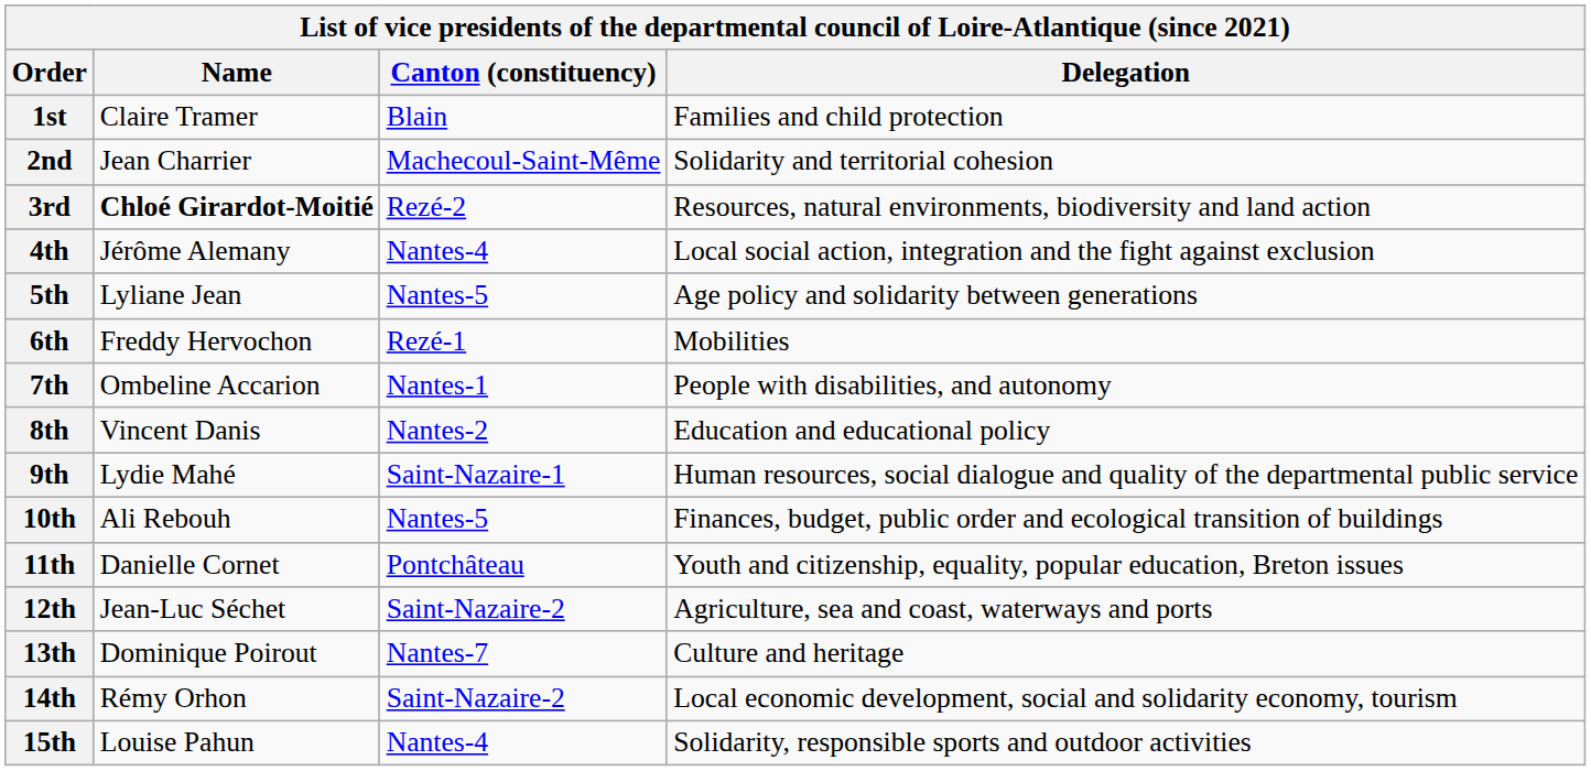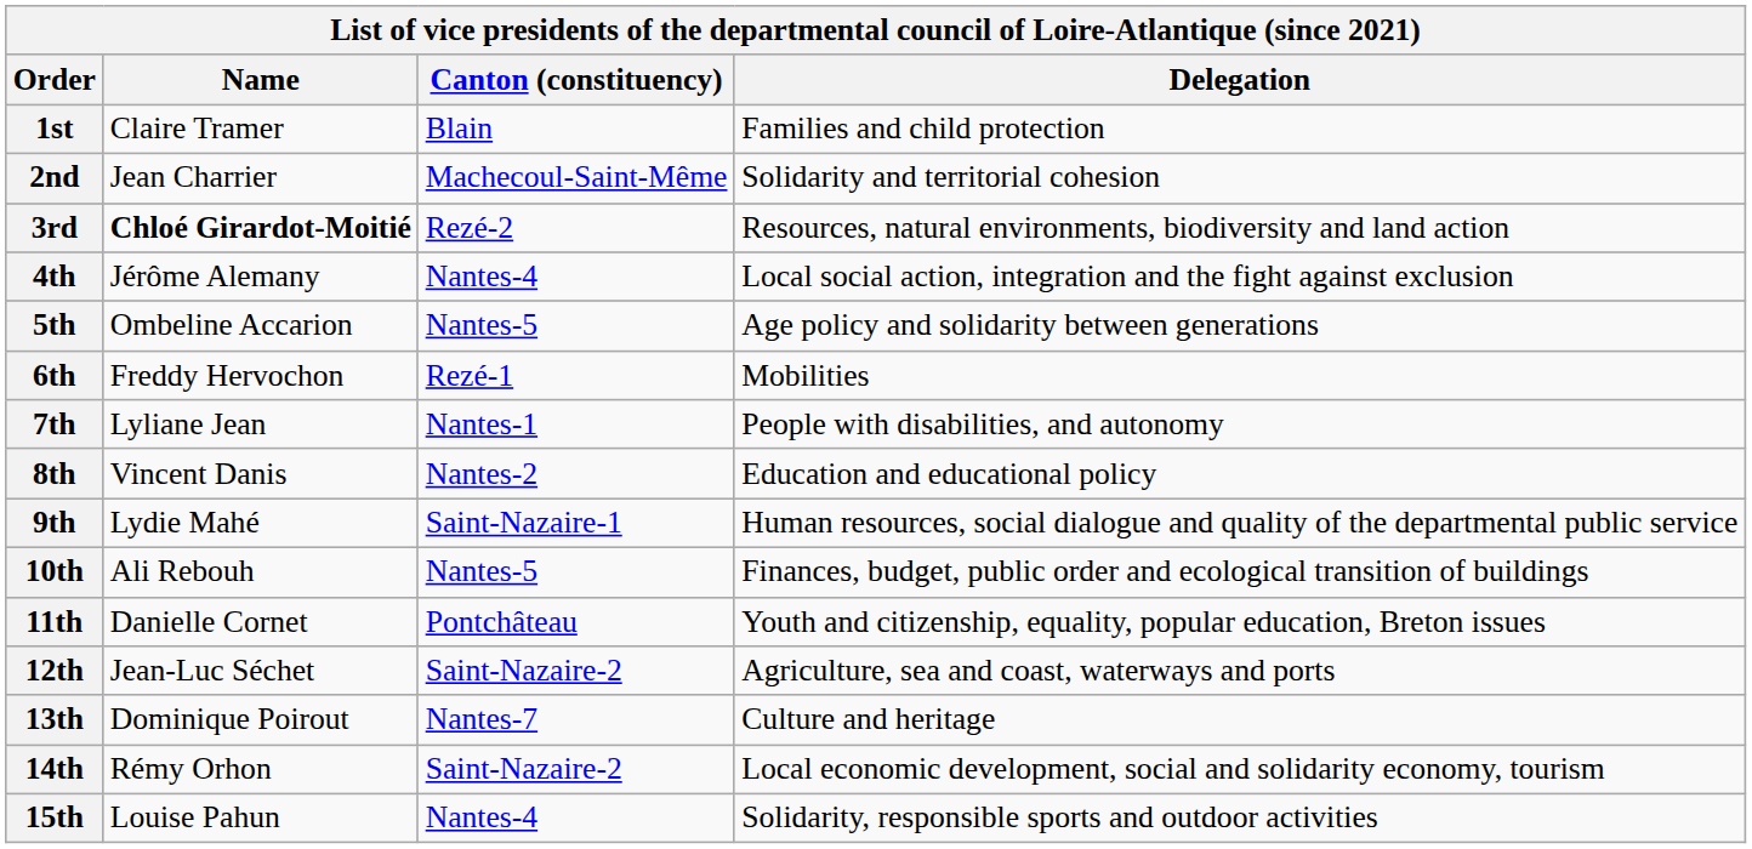 <table class="wikitable">
 <tr>
 <th colspan="4">List of vice presidents of the departmental council of Loire-Atlantique (since 2021)</th>
 </tr>
 <tr>
 <th>Order</th>
 <th>Name</th>
 <th><a href='#'>Canton</a> (constituency)</th>
 <th>Delegation</th>
 </tr>
 <tr>
 <th>1st</th>
 <td>Claire Tramer</td>
 <td><a href='#'>Blain</a></td>
 <td>Families and child protection</td>
 </tr>
 <tr>
 <th>2nd</th>
 <td>Jean Charrier</td>
 <td><a href='#'>Machecoul-Saint-Même</a></td>
 <td>Solidarity and territorial cohesion</td>
 </tr>
 <tr>
 <th>3rd</th>
 <td><strong>Chloé Girardot-Moitié</strong></td>
 <td><a href='#'>Rezé-2</a></td>
 <td>Resources, natural environments, biodiversity and land action</td>
 </tr>
 <tr>
 <th>4th</th>
 <td>Jérôme Alemany</td>
 <td><a href='#'>Nantes-4</a></td>
 <td>Local social action, integration and the fight against exclusion</td>
 </tr>
 <tr>
 <th>5th</th>
-<td>Lyliane Jean</td>
+<td>Ombeline Accarion</td>
 <td><a href='#'>Nantes-5</a></td>
 <td>Age policy and solidarity between generations</td>
 </tr>
 <tr>
 <th>6th</th>
 <td>Freddy Hervochon</td>
 <td><a href='#'>Rezé-1</a></td>
 <td>Mobilities</td>
 </tr>
 <tr>
 <th>7th</th>
-<td>Ombeline Accarion</td>
+<td>Lyliane Jean</td>
 <td><a href='#'>Nantes-1</a></td>
 <td>People with disabilities, and autonomy</td>
 </tr>
 <tr>
 <th>8th</th>
 <td>Vincent Danis</td>
 <td><a href='#'>Nantes-2</a></td>
 <td>Education and educational policy</td>
 </tr>
 <tr>
 <th>9th</th>
 <td>Lydie Mahé</td>
 <td><a href='#'>Saint-Nazaire-1</a></td>
 <td>Human resources, social dialogue and quality of the departmental public service</td>
 </tr>
 <tr>
 <th>10th</th>
 <td>Ali Rebouh</td>
 <td><a href='#'>Nantes-5</a></td>
 <td>Finances, budget, public order and ecological transition of buildings</td>
 </tr>
 <tr>
 <th>11th</th>
 <td>Danielle Cornet</td>
 <td><a href='#'>Pontchâteau</a></td>
 <td>Youth and citizenship, equality, popular education, Breton issues</td>
 </tr>
 <tr>
 <th>12th</th>
 <td>Jean-Luc Séchet</td>
 <td><a href='#'>Saint-Nazaire-2</a></td>
 <td>Agriculture, sea and coast, waterways and ports</td>
 </tr>
 <tr>
 <th>13th</th>
 <td>Dominique Poirout</td>
 <td><a href='#'>Nantes-7</a></td>
 <td>Culture and heritage</td>
 </tr>
 <tr>
 <th>14th</th>
 <td>Rémy Orhon</td>
 <td><a href='#'>Saint-Nazaire-2</a></td>
 <td>Local economic development, social and solidarity economy, tourism</td>
 </tr>
 <tr>
 <th>15th</th>
 <td>Louise Pahun</td>
 <td><a href='#'>Nantes-4</a></td>
 <td>Solidarity, responsible sports and outdoor activities</td>
 </tr>
 </table>
